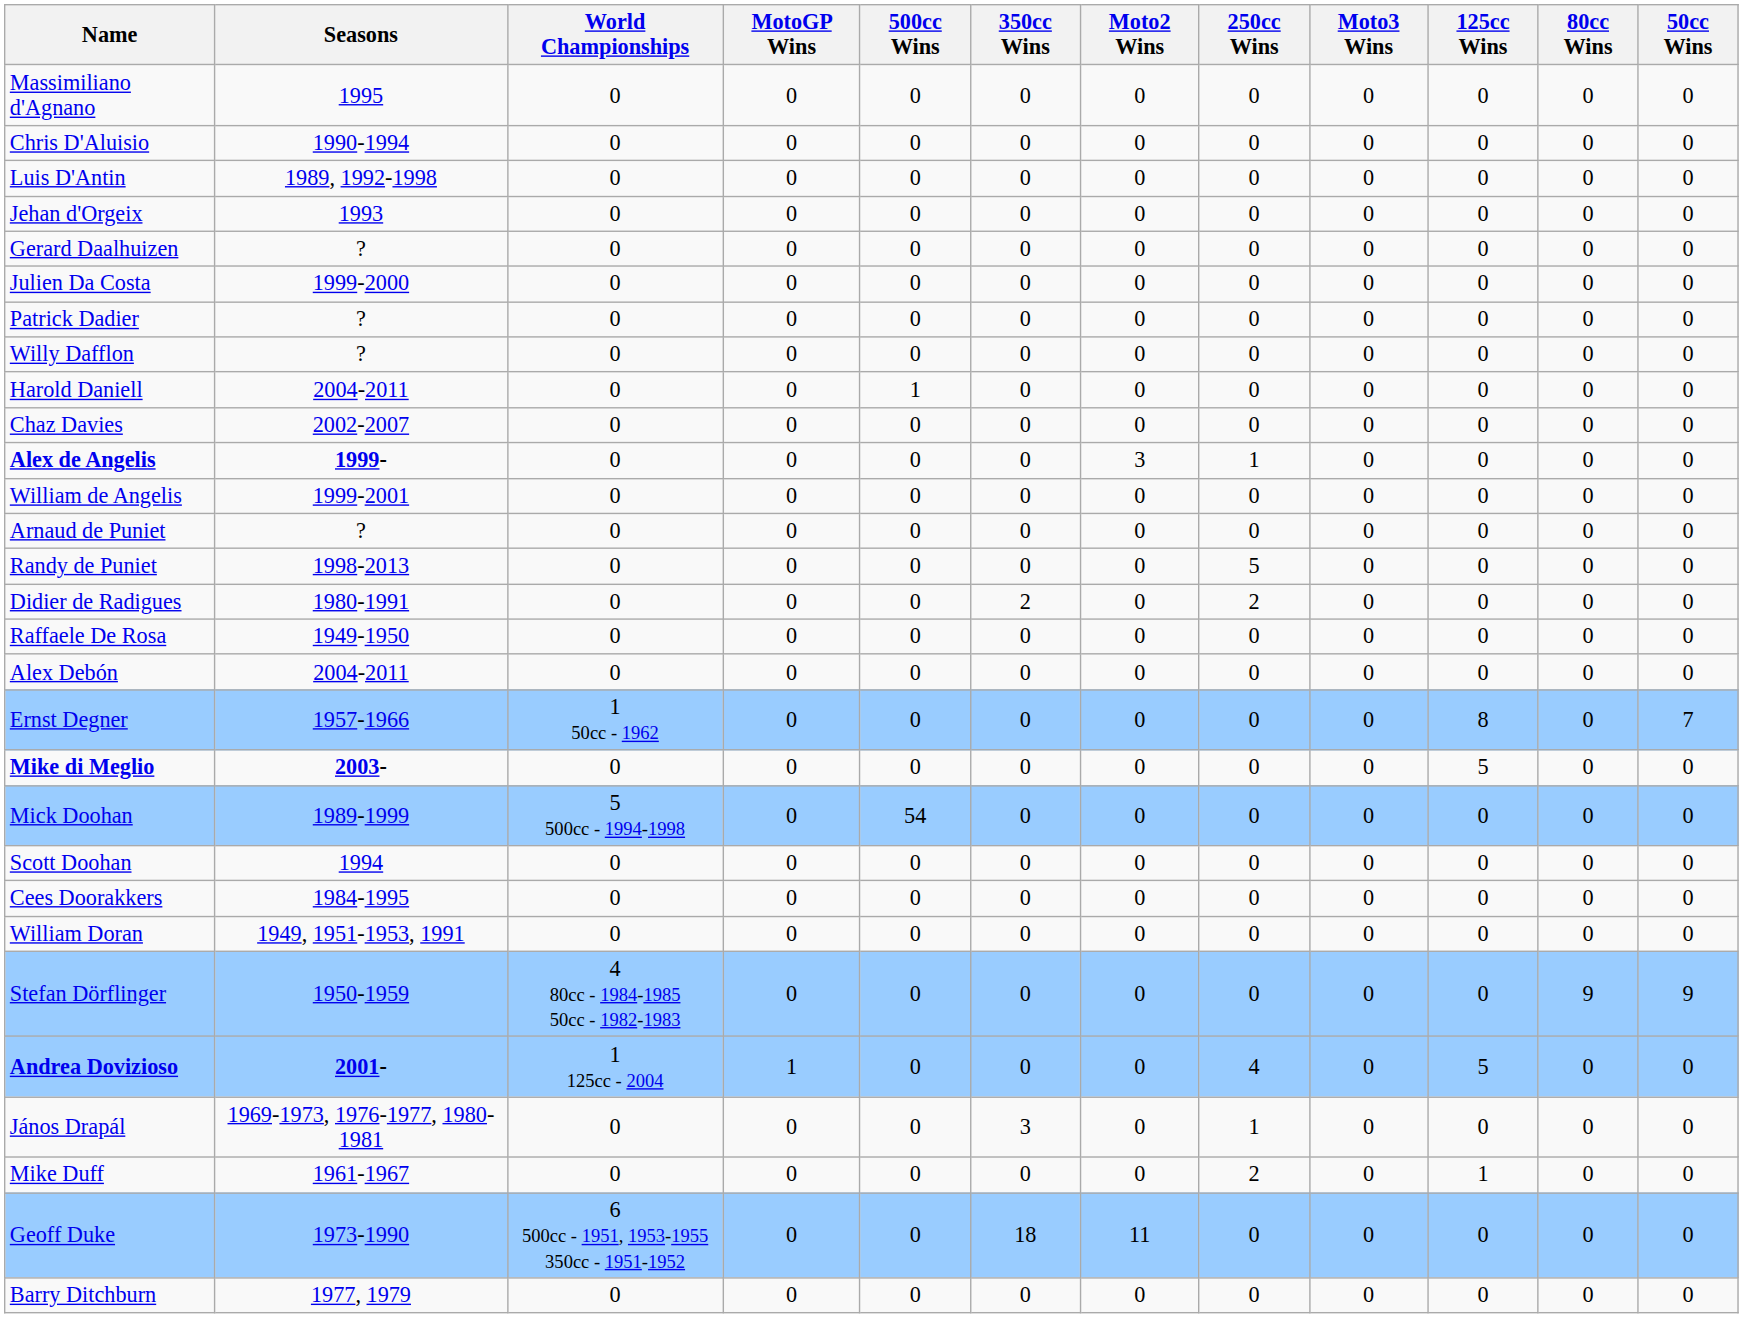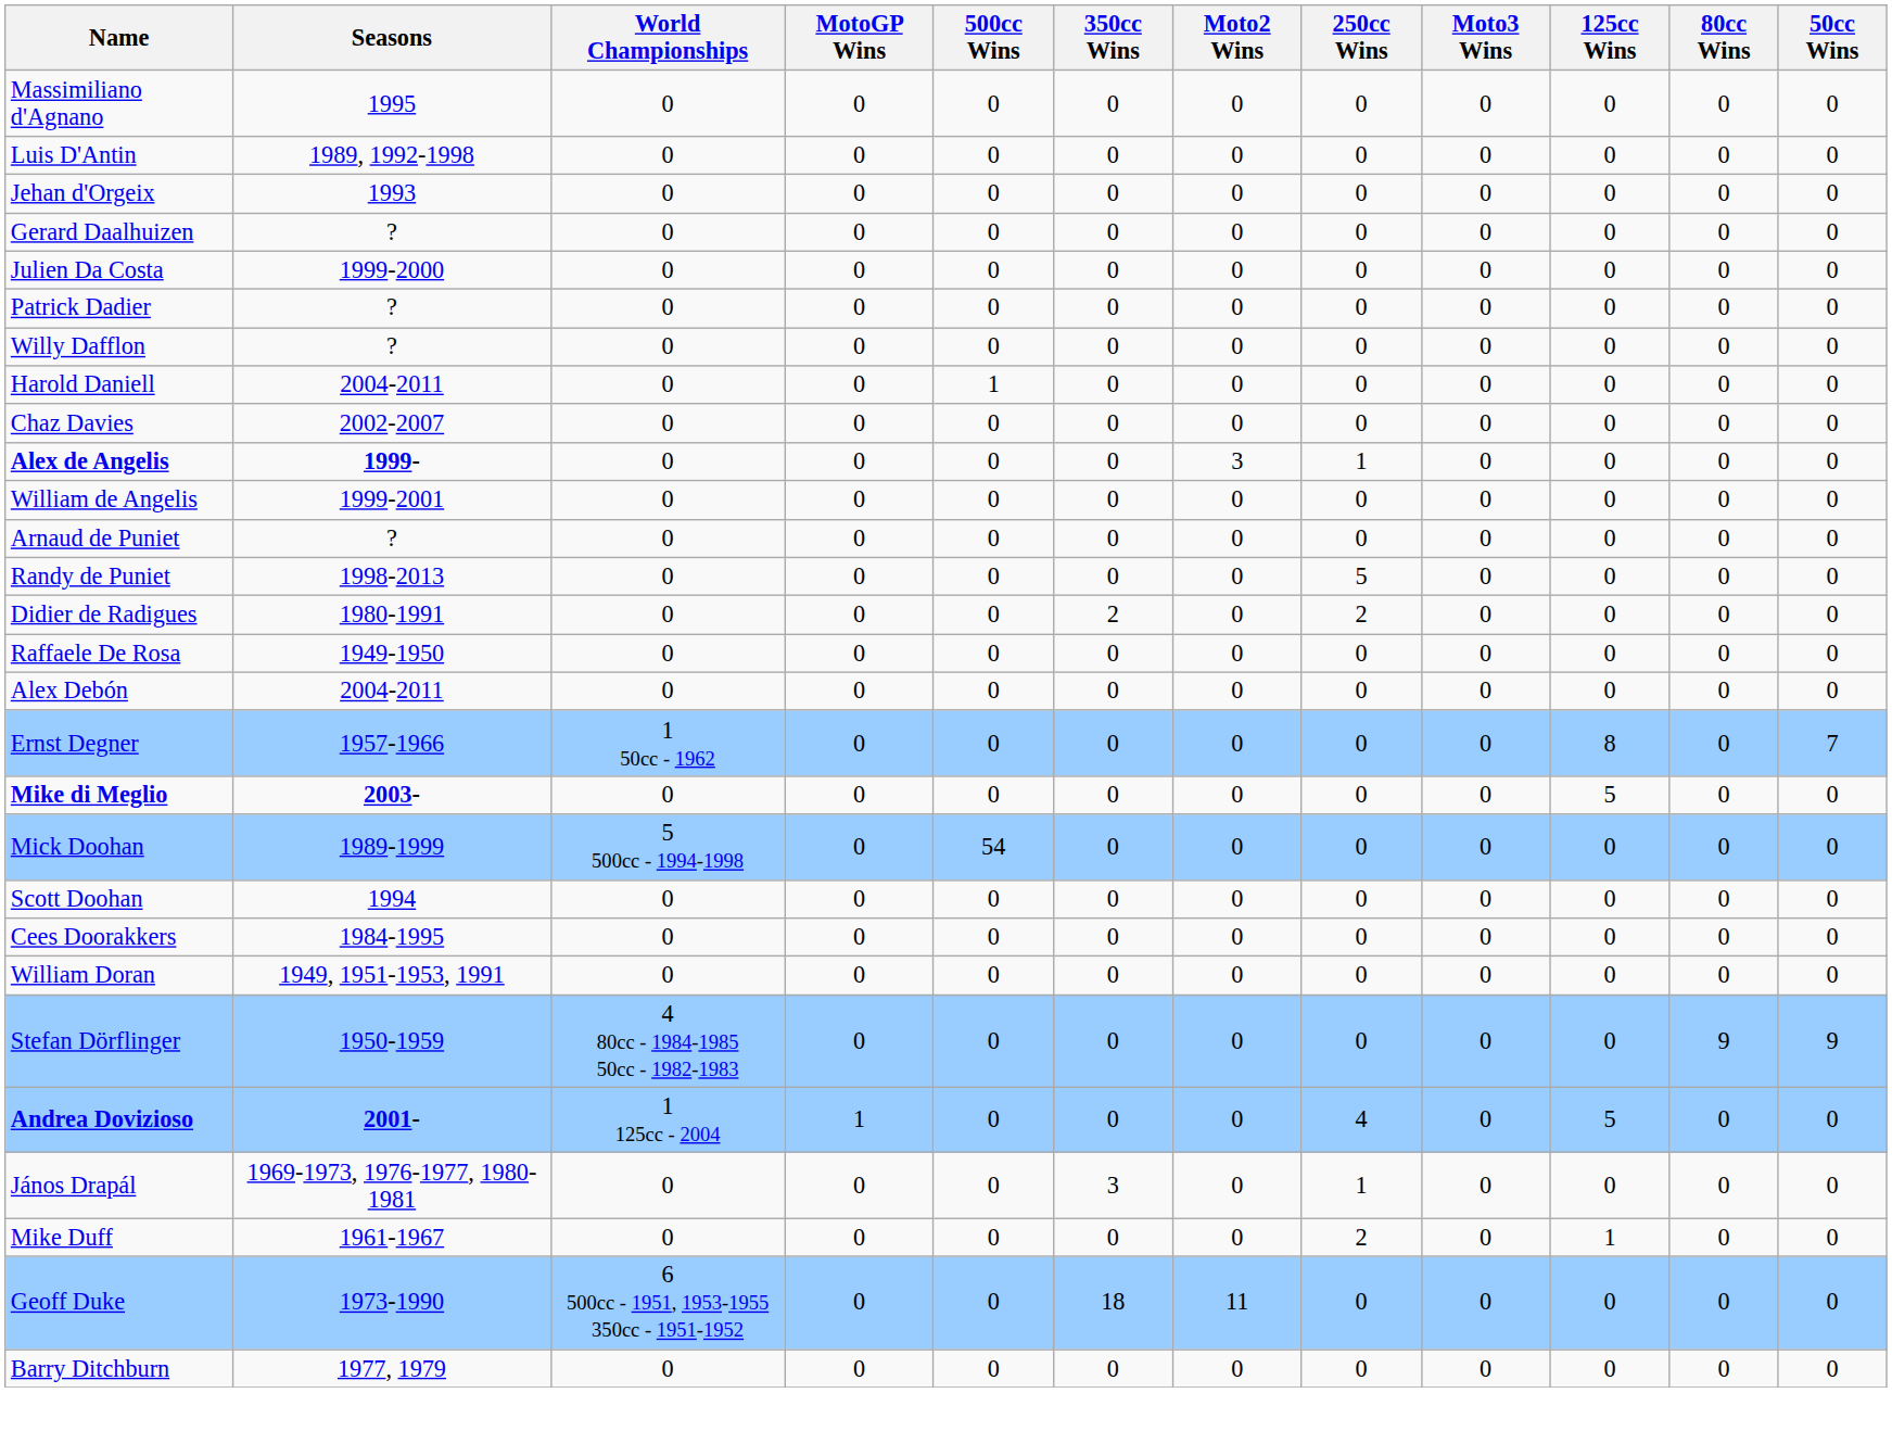 <table class="wikitable">
 <tr>
 <th>Name</th>
 <th>Seasons</th>
 <th><a href='#'>World Championships</a></th>
 <th><a href='#'>MotoGP</a> Wins</th>
 <th><a href='#'>500cc</a> Wins</th>
 <th><a href='#'>350cc</a> Wins</th>
 <th><a href='#'>Moto2</a> Wins</th>
 <th><a href='#'>250cc</a> Wins</th>
 <th><a href='#'>Moto3</a> Wins</th>
 <th><a href='#'>125cc</a> Wins</th>
 <th><a href='#'>80cc</a> Wins</th>
 <th><a href='#'>50cc</a> Wins</th>
 </tr>
 <tr align="center">
 <td align="left"> <a href='#'>Massimiliano d'Agnano</a></td>
 <td><a href='#'>1995</a></td>
-<td>0</td>
-<td>0</td>
-<td>0</td>
-<td>0</td>
-<td>0</td>
-<td>0</td>
-<td>0</td>
-<td>0</td>
-<td>0</td>
-<td>0</td>
-</tr>
-<tr align="center">
-<td align="left"> <a href='#'>Chris D'Aluisio</a></td>
-<td><a href='#'>1990</a>-<a href='#'>1994</a></td>
 <td>0</td>
 <td>0</td>
 <td>0</td>
 <td>0</td>
 <td>0</td>
 <td>0</td>
 <td>0</td>
 <td>0</td>
 <td>0</td>
 <td>0</td>
 </tr>
 <tr align="center">
 <td align="left"> <a href='#'>Luis D'Antin</a></td>
 <td><a href='#'>1989</a>, <a href='#'>1992</a>-<a href='#'>1998</a></td>
 <td>0</td>
 <td>0</td>
 <td>0</td>
 <td>0</td>
 <td>0</td>
 <td>0</td>
 <td>0</td>
 <td>0</td>
 <td>0</td>
 <td>0</td>
 </tr>
 <tr align="center">
 <td align="left"> <a href='#'>Jehan d'Orgeix</a></td>
 <td><a href='#'>1993</a></td>
 <td>0</td>
 <td>0</td>
 <td>0</td>
 <td>0</td>
 <td>0</td>
 <td>0</td>
 <td>0</td>
 <td>0</td>
 <td>0</td>
 <td>0</td>
 </tr>
 <tr align="center">
 <td align="left"> <a href='#'>Gerard Daalhuizen</a></td>
 <td>?</td>
 <td>0</td>
 <td>0</td>
 <td>0</td>
 <td>0</td>
 <td>0</td>
 <td>0</td>
 <td>0</td>
 <td>0</td>
 <td>0</td>
 <td>0</td>
 </tr>
 <tr align="center">
 <td align="left"> <a href='#'>Julien Da Costa</a></td>
 <td><a href='#'>1999</a>-<a href='#'>2000</a></td>
 <td>0</td>
 <td>0</td>
 <td>0</td>
 <td>0</td>
 <td>0</td>
 <td>0</td>
 <td>0</td>
 <td>0</td>
 <td>0</td>
 <td>0</td>
 </tr>
 <tr align="center">
 <td align="left"> <a href='#'>Patrick Dadier</a></td>
 <td>?</td>
 <td>0</td>
 <td>0</td>
 <td>0</td>
 <td>0</td>
 <td>0</td>
 <td>0</td>
 <td>0</td>
 <td>0</td>
 <td>0</td>
 <td>0</td>
 </tr>
 <tr align="center">
 <td align="left"> <a href='#'>Willy Dafflon</a></td>
 <td>?</td>
 <td>0</td>
 <td>0</td>
 <td>0</td>
 <td>0</td>
 <td>0</td>
 <td>0</td>
 <td>0</td>
 <td>0</td>
 <td>0</td>
 <td>0</td>
 </tr>
 <tr align="center">
 <td align="left"> <a href='#'>Harold Daniell</a></td>
 <td><a href='#'>2004</a>-<a href='#'>2011</a></td>
 <td>0</td>
 <td>0</td>
 <td>1</td>
 <td>0</td>
 <td>0</td>
 <td>0</td>
 <td>0</td>
 <td>0</td>
 <td>0</td>
 <td>0</td>
 </tr>
 <tr align="center">
 <td align="left"> <a href='#'>Chaz Davies</a></td>
 <td><a href='#'>2002</a>-<a href='#'>2007</a></td>
 <td>0</td>
 <td>0</td>
 <td>0</td>
 <td>0</td>
 <td>0</td>
 <td>0</td>
 <td>0</td>
 <td>0</td>
 <td>0</td>
 <td>0</td>
 </tr>
 <tr align="center">
 <td align="left"> <strong><a href='#'>Alex de Angelis</a></strong></td>
 <td><strong><a href='#'>1999</a>-</strong></td>
 <td>0</td>
 <td>0</td>
 <td>0</td>
 <td>0</td>
 <td>3</td>
 <td>1</td>
 <td>0</td>
 <td>0</td>
 <td>0</td>
 <td>0</td>
 </tr>
 <tr align="center">
 <td align="left"> <a href='#'>William de Angelis</a></td>
 <td><a href='#'>1999</a>-<a href='#'>2001</a></td>
 <td>0</td>
 <td>0</td>
 <td>0</td>
 <td>0</td>
 <td>0</td>
 <td>0</td>
 <td>0</td>
 <td>0</td>
 <td>0</td>
 <td>0</td>
 </tr>
 <tr align="center">
 <td align="left"> <a href='#'>Arnaud de Puniet</a></td>
 <td>?</td>
 <td>0</td>
 <td>0</td>
 <td>0</td>
 <td>0</td>
 <td>0</td>
 <td>0</td>
 <td>0</td>
 <td>0</td>
 <td>0</td>
 <td>0</td>
 </tr>
 <tr align="center">
 <td align="left"> <a href='#'>Randy de Puniet</a></td>
 <td><a href='#'>1998</a>-<a href='#'>2013</a></td>
 <td>0</td>
 <td>0</td>
 <td>0</td>
 <td>0</td>
 <td>0</td>
 <td>5</td>
 <td>0</td>
 <td>0</td>
 <td>0</td>
 <td>0</td>
 </tr>
 <tr align="center">
 <td align="left"> <a href='#'>Didier de Radigues</a></td>
 <td><a href='#'>1980</a>-<a href='#'>1991</a></td>
 <td>0</td>
 <td>0</td>
 <td>0</td>
 <td>2</td>
 <td>0</td>
 <td>2</td>
 <td>0</td>
 <td>0</td>
 <td>0</td>
 <td>0</td>
 </tr>
 <tr align="center">
 <td align="left"> <a href='#'>Raffaele De Rosa</a></td>
 <td><a href='#'>1949</a>-<a href='#'>1950</a></td>
 <td>0</td>
 <td>0</td>
 <td>0</td>
 <td>0</td>
 <td>0</td>
 <td>0</td>
 <td>0</td>
 <td>0</td>
 <td>0</td>
 <td>0</td>
 </tr>
 <tr align="center">
 <td align="left"> <a href='#'>Alex Debón</a></td>
 <td><a href='#'>2004</a>-<a href='#'>2011</a></td>
 <td>0</td>
 <td>0</td>
 <td>0</td>
 <td>0</td>
 <td>0</td>
 <td>0</td>
 <td>0</td>
 <td>0</td>
 <td>0</td>
 <td>0</td>
 </tr>
 <tr align="center" style="background:#99CCFF;">
 <td align="left"> <a href='#'>Ernst Degner</a></td>
 <td><a href='#'>1957</a>-<a href='#'>1966</a></td>
 <td>1<br><small>50cc - <a href='#'>1962</a></small></td>
 <td>0</td>
 <td>0</td>
 <td>0</td>
 <td>0</td>
 <td>0</td>
 <td>0</td>
 <td>8</td>
 <td>0</td>
 <td>7</td>
 </tr>
 <tr align="center">
 <td align="left"> <strong><a href='#'>Mike di Meglio</a></strong></td>
 <td><strong><a href='#'>2003</a>-</strong></td>
 <td>0</td>
 <td>0</td>
 <td>0</td>
 <td>0</td>
 <td>0</td>
 <td>0</td>
 <td>0</td>
 <td>5</td>
 <td>0</td>
 <td>0</td>
 </tr>
 <tr align="center" style="background:#99CCFF;">
 <td align="left"> <a href='#'>Mick Doohan</a></td>
 <td><a href='#'>1989</a>-<a href='#'>1999</a></td>
 <td>5<br><small>500cc - <a href='#'>1994</a>-<a href='#'>1998</a></small></td>
 <td>0</td>
 <td>54</td>
 <td>0</td>
 <td>0</td>
 <td>0</td>
 <td>0</td>
 <td>0</td>
 <td>0</td>
 <td>0</td>
 </tr>
 <tr align="center">
 <td align="left"> <a href='#'>Scott Doohan</a></td>
 <td><a href='#'>1994</a></td>
 <td>0</td>
 <td>0</td>
 <td>0</td>
 <td>0</td>
 <td>0</td>
 <td>0</td>
 <td>0</td>
 <td>0</td>
 <td>0</td>
 <td>0</td>
 </tr>
 <tr align="center">
 <td align="left"> <a href='#'>Cees Doorakkers</a></td>
 <td><a href='#'>1984</a>-<a href='#'>1995</a></td>
 <td>0</td>
 <td>0</td>
 <td>0</td>
 <td>0</td>
 <td>0</td>
 <td>0</td>
 <td>0</td>
 <td>0</td>
 <td>0</td>
 <td>0</td>
 </tr>
 <tr align="center">
 <td align="left"> <a href='#'>William Doran</a></td>
 <td><a href='#'>1949</a>, <a href='#'>1951</a>-<a href='#'>1953</a>, <a href='#'>1991</a></td>
 <td>0</td>
 <td>0</td>
 <td>0</td>
 <td>0</td>
 <td>0</td>
 <td>0</td>
 <td>0</td>
 <td>0</td>
 <td>0</td>
 <td>0</td>
 </tr>
 <tr align="center" style="background:#99CCFF;">
 <td align="left"> <a href='#'>Stefan Dörflinger</a></td>
 <td><a href='#'>1950</a>-<a href='#'>1959</a></td>
 <td>4<br><small>80cc - <a href='#'>1984</a>-<a href='#'>1985</a><br>50cc - <a href='#'>1982</a>-<a href='#'>1983</a></small></td>
 <td>0</td>
 <td>0</td>
 <td>0</td>
 <td>0</td>
 <td>0</td>
 <td>0</td>
 <td>0</td>
 <td>9</td>
 <td>9</td>
 </tr>
 <tr align="center" style="background:#99CCFF;">
 <td align="left"> <strong><a href='#'>Andrea Dovizioso</a></strong></td>
 <td><strong><a href='#'>2001</a>-</strong></td>
 <td>1<br><small>125cc - <a href='#'>2004</a></small></td>
 <td>1</td>
 <td>0</td>
 <td>0</td>
 <td>0</td>
 <td>4</td>
 <td>0</td>
 <td>5</td>
 <td>0</td>
 <td>0</td>
 </tr>
 <tr align="center">
 <td align="left"> <a href='#'>János Drapál</a></td>
 <td><a href='#'>1969</a>-<a href='#'>1973</a>, <a href='#'>1976</a>-<a href='#'>1977</a>, <a href='#'>1980</a>-<a href='#'>1981</a></td>
 <td>0</td>
 <td>0</td>
 <td>0</td>
 <td>3</td>
 <td>0</td>
 <td>1</td>
 <td>0</td>
 <td>0</td>
 <td>0</td>
 <td>0</td>
 </tr>
 <tr align="center">
 <td align="left"> <a href='#'>Mike Duff</a></td>
 <td><a href='#'>1961</a>-<a href='#'>1967</a></td>
 <td>0</td>
 <td>0</td>
 <td>0</td>
 <td>0</td>
 <td>0</td>
 <td>2</td>
 <td>0</td>
 <td>1</td>
 <td>0</td>
 <td>0</td>
 </tr>
 <tr align="center" style="background:#99CCFF;">
 <td align="left"> <a href='#'>Geoff Duke</a></td>
 <td><a href='#'>1973</a>-<a href='#'>1990</a></td>
 <td>6<br><small>500cc - <a href='#'>1951</a>, <a href='#'>1953</a>-<a href='#'>1955</a><br>350cc - <a href='#'>1951</a>-<a href='#'>1952</a></small></td>
 <td>0</td>
 <td>0</td>
 <td>18</td>
 <td>11</td>
 <td>0</td>
 <td>0</td>
 <td>0</td>
 <td>0</td>
 <td>0</td>
 </tr>
 <tr align="center">
 <td align="left"> <a href='#'>Barry Ditchburn</a></td>
 <td><a href='#'>1977</a>, <a href='#'>1979</a></td>
 <td>0</td>
 <td>0</td>
 <td>0</td>
 <td>0</td>
 <td>0</td>
 <td>0</td>
 <td>0</td>
 <td>0</td>
 <td>0</td>
 <td>0</td>
 </tr>
 </table>
